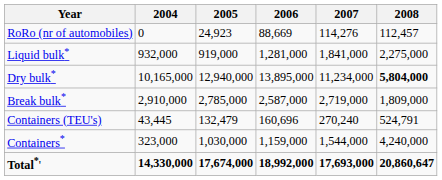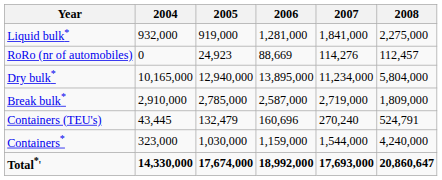 <table class="wikitable">
 <tr>
 <th>Year</th>
 <th>2004</th>
 <th>2005</th>
 <th>2006</th>
 <th>2007</th>
 <th>2008</th>
 </tr>
 <tr>
+<td><a href='#'>Liquid bulk<sup>*</sup></a></td>
+<td>932,000</td>
+<td>919,000</td>
+<td>1,281,000</td>
+<td>1,841,000</td>
+<td>2,275,000</td>
+</tr>
+<tr>
 <td><a href='#'>RoRo (nr of automobiles)</a></td>
 <td>0</td>
 <td>24,923</td>
 <td>88,669</td>
 <td>114,276</td>
 <td>112,457</td>
 </tr>
 <tr>
-<td><a href='#'>Liquid bulk<sup>*</sup></a></td>
-<td>932,000</td>
-<td>919,000</td>
-<td>1,281,000</td>
-<td>1,841,000</td>
-<td>2,275,000</td>
-</tr>
-<tr>
 <td><a href='#'>Dry bulk<sup>*</sup></a></td>
 <td>10,165,000</td>
 <td>12,940,000</td>
 <td>13,895,000</td>
 <td>11,234,000</td>
-<td><strong>5,804,000</strong></td>
+<td>5,804,000</td>
 </tr>
 <tr>
 <td><a href='#'>Break bulk<sup>*</sup></a></td>
 <td>2,910,000</td>
 <td>2,785,000</td>
 <td>2,587,000</td>
 <td>2,719,000</td>
 <td>1,809,000</td>
 </tr>
 <tr>
 <td><a href='#'>Containers (TEU's)</a></td>
 <td>43,445</td>
 <td>132,479</td>
 <td>160,696</td>
 <td>270,240</td>
 <td>524,791</td>
 </tr>
 <tr>
 <td><a href='#'>Containers<sup>*</sup></a></td>
 <td>323,000</td>
 <td>1,030,000</td>
 <td>1,159,000</td>
 <td>1,544,000</td>
 <td>4,240,000</td>
 </tr>
 <tr>
 <td><strong>Total<sup>*</sup></strong>'</td>
 <td><strong>14,330,000</strong></td>
 <td><strong>17,674,000</strong></td>
 <td><strong>18,992,000</strong></td>
 <td><strong>17,693,000</strong></td>
 <td><strong>20,860,647</strong></td>
 </tr>
 </table>
